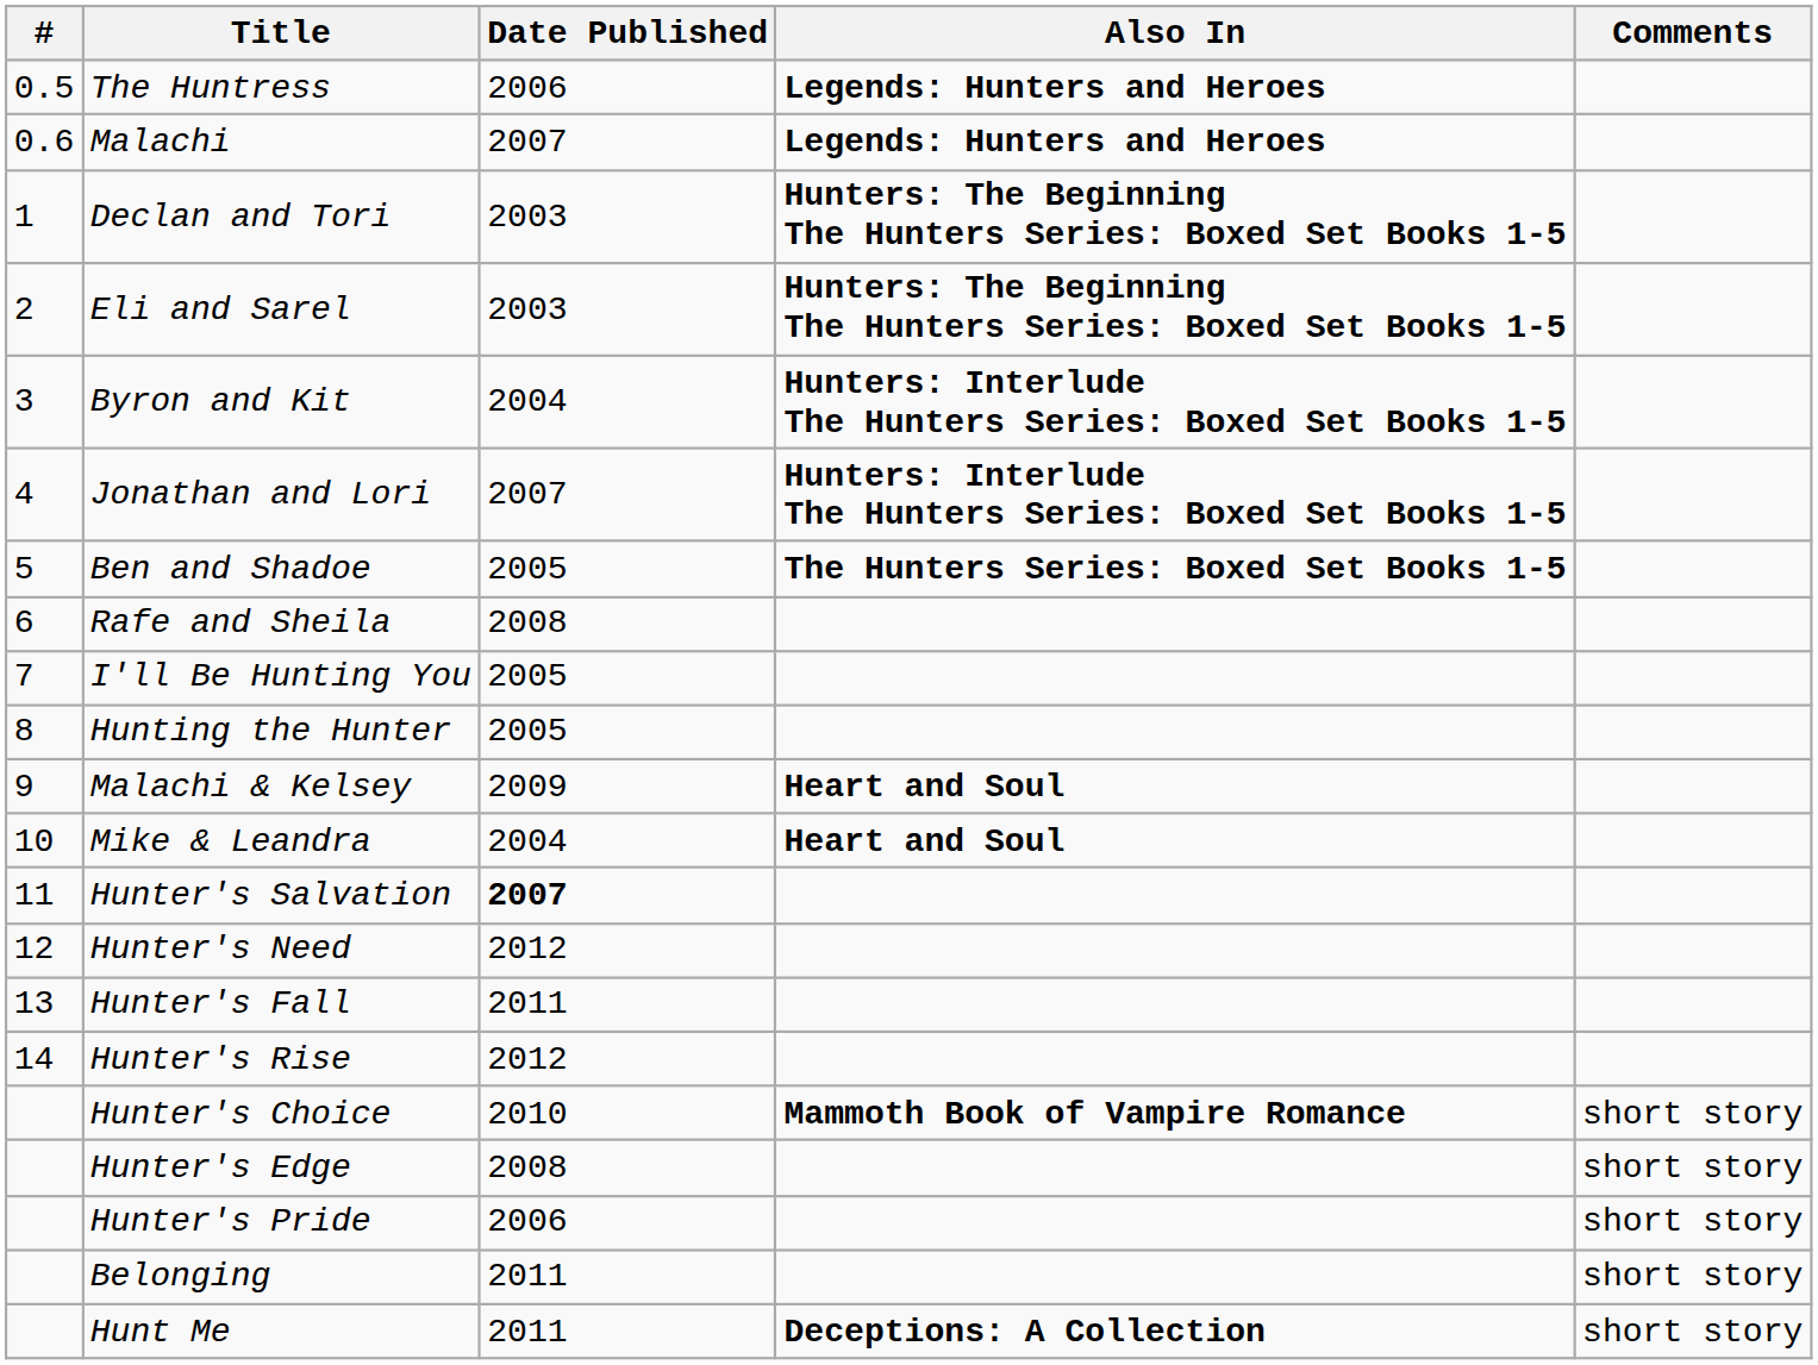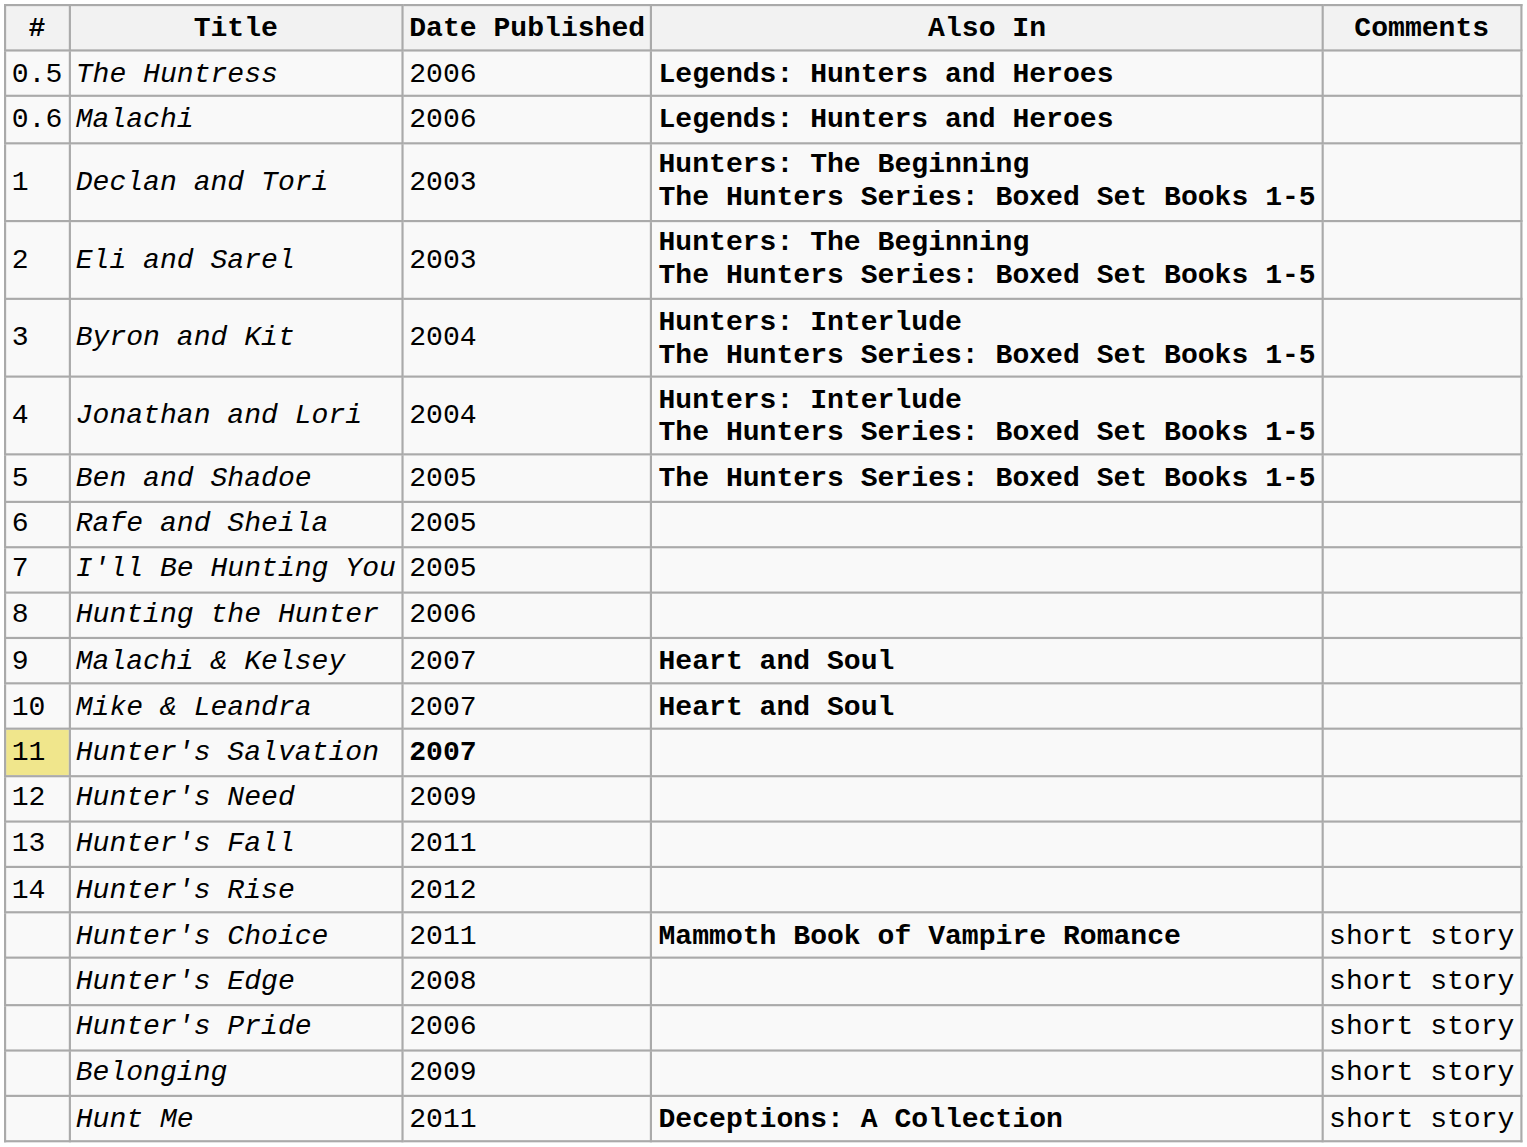 <table class="wikitable">
 <tr>
 <th>#</th>
 <th>Title</th>
 <th>Date Published</th>
 <th>Also In</th>
 <th>Comments</th>
 </tr>
 <tr>
 <td>0.5</td>
 <td><em>The Huntress</em></td>
 <td>2006</td>
 <td><strong>Legends: Hunters and Heroes</strong></td>
 <td></td>
 </tr>
 <tr>
 <td>0.6</td>
 <td><em>Malachi</em></td>
-<td>2007</td>
+<td>2006</td>
 <td><strong>Legends: Hunters and Heroes</strong></td>
 <td></td>
 </tr>
 <tr>
 <td>1</td>
 <td><em>Declan and Tori</em></td>
 <td>2003</td>
 <td><strong>Hunters: The Beginning</strong><br><strong>The Hunters Series: Boxed Set Books 1-5</strong></td>
 <td></td>
 </tr>
 <tr>
 <td>2</td>
 <td><em>Eli and Sarel</em></td>
 <td>2003</td>
 <td><strong>Hunters: The Beginning</strong><br><strong>The Hunters Series: Boxed Set Books 1-5</strong></td>
 <td></td>
 </tr>
 <tr>
 <td>3</td>
 <td><em>Byron and Kit</em></td>
 <td>2004</td>
 <td><strong>Hunters: Interlude</strong><br><strong>The Hunters Series: Boxed Set Books 1-5</strong></td>
 <td></td>
 </tr>
 <tr>
 <td>4</td>
 <td><em>Jonathan and Lori</em></td>
-<td>2007</td>
+<td>2004</td>
 <td><strong>Hunters: Interlude</strong><br><strong>The Hunters Series: Boxed Set Books 1-5</strong></td>
 <td></td>
 </tr>
 <tr>
 <td>5</td>
 <td><em>Ben and Shadoe</em></td>
 <td>2005</td>
 <td><strong>The Hunters Series: Boxed Set Books 1-5</strong></td>
 <td></td>
 </tr>
 <tr>
 <td>6</td>
 <td><em>Rafe and Sheila</em></td>
-<td>2008</td>
+<td>2005</td>
 <td></td>
 <td></td>
 </tr>
 <tr>
 <td>7</td>
 <td><em>I'll Be Hunting You</em></td>
 <td>2005</td>
 <td></td>
 <td></td>
 </tr>
 <tr>
 <td>8</td>
 <td><em>Hunting the Hunter</em></td>
-<td>2005</td>
+<td>2006</td>
 <td></td>
 <td></td>
 </tr>
 <tr>
 <td>9</td>
 <td><em>Malachi & Kelsey</em></td>
-<td>2009</td>
+<td>2007</td>
 <td><strong>Heart and Soul</strong></td>
 <td></td>
 </tr>
 <tr>
 <td>10</td>
 <td><em>Mike & Leandra</em></td>
-<td>2004</td>
+<td>2007</td>
 <td><strong>Heart and Soul</strong></td>
 <td></td>
 </tr>
 <tr>
-<td>11</td>
+<td style="background: khaki;">11</td>
 <td><em>Hunter's Salvation</em></td>
 <td><strong>2007</strong></td>
 <td></td>
 <td></td>
 </tr>
 <tr>
 <td>12</td>
 <td><em>Hunter's Need</em></td>
-<td>2012</td>
+<td>2009</td>
 <td></td>
 <td></td>
 </tr>
 <tr>
 <td>13</td>
 <td><em>Hunter's Fall</em></td>
 <td>2011</td>
 <td></td>
 <td></td>
 </tr>
 <tr>
 <td>14</td>
 <td><em>Hunter's Rise</em></td>
 <td>2012</td>
 <td></td>
 <td></td>
 </tr>
 <tr>
 <td></td>
 <td><em>Hunter's Choice</em></td>
-<td>2010</td>
+<td>2011</td>
 <td><strong>Mammoth Book of Vampire Romance</strong></td>
 <td>short story</td>
 </tr>
 <tr>
 <td></td>
 <td><em>Hunter's Edge</em></td>
 <td>2008</td>
 <td></td>
 <td>short story</td>
 </tr>
 <tr>
 <td></td>
 <td><em>Hunter's Pride</em></td>
 <td>2006</td>
 <td></td>
 <td>short story</td>
 </tr>
 <tr>
 <td></td>
 <td><em>Belonging</em></td>
-<td>2011</td>
+<td>2009</td>
 <td></td>
 <td>short story</td>
 </tr>
 <tr>
 <td></td>
 <td><em>Hunt Me</em></td>
 <td>2011</td>
 <td><strong>Deceptions: A Collection</strong></td>
 <td>short story</td>
 </tr>
 </table>
